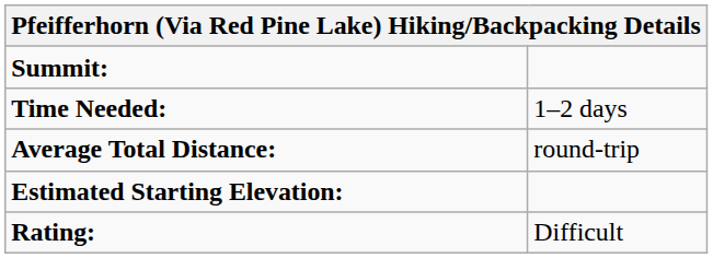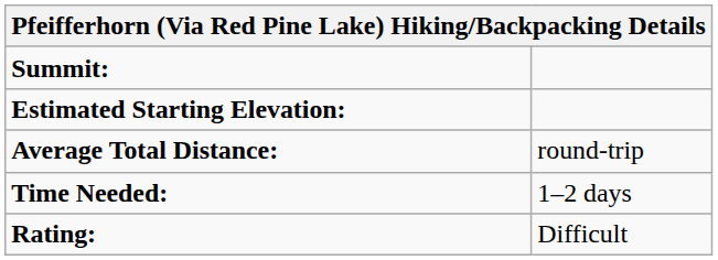 <table class="wikitable">
 <tr>
 <th colspan="2">Pfeifferhorn (Via Red Pine Lake) Hiking/Backpacking Details</th>
 </tr>
 <tr>
 <td><strong>Summit:</strong></td>
 <td></td>
 </tr>
 <tr>
-<td><strong>Time Needed:</strong></td>
-<td>1–2 days</td>
+<td><strong>Estimated Starting Elevation:</strong></td>
+<td></td>
 </tr>
 <tr>
 <td><strong>Average Total Distance:</strong></td>
 <td> round-trip</td>
 </tr>
 <tr>
-<td><strong>Estimated Starting Elevation:</strong></td>
-<td></td>
+<td><strong>Time Needed:</strong></td>
+<td>1–2 days</td>
 </tr>
 <tr>
 <td><strong>Rating:</strong></td>
 <td>Difficult</td>
 </tr>
 </table>
